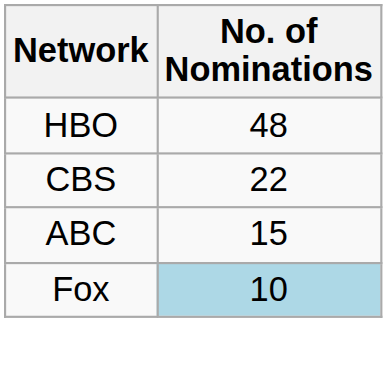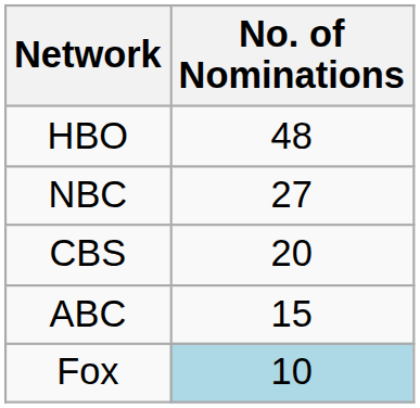 <table class="wikitable">
 <tr>
 <th>Network</th>
 <th>No. of<br>Nominations</th>
 </tr>
 <tr style="text-align:center">
 <td>HBO</td>
 <td>48</td>
 </tr>
 <tr style="text-align:center">
+<td>NBC</td>
+<td>27</td>
+</tr>
+<tr style="text-align:center">
 <td>CBS</td>
-<td>22</td>
+<td>20</td>
 </tr>
 <tr style="text-align:center">
 <td>ABC</td>
 <td>15</td>
 </tr>
 <tr style="text-align:center">
 <td>Fox</td>
 <td style="background: lightblue;">10</td>
 </tr>
 </table>
